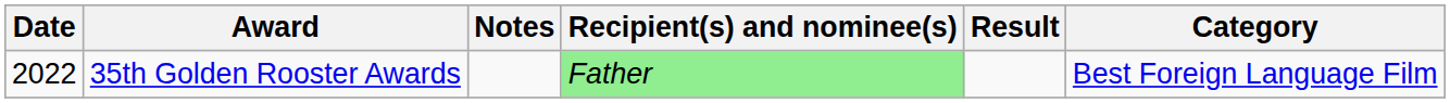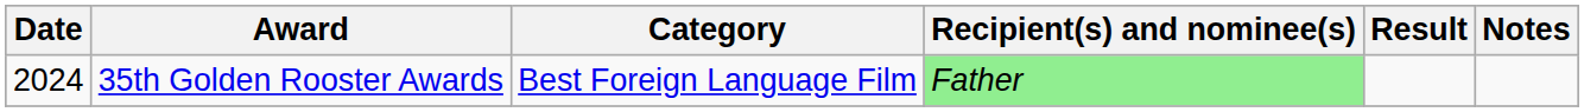 <table class="wikitable">
 <tr>
 <th>Date</th>
 <th>Award</th>
-<th>Notes</th>
+<th>Category</th>
 <th>Recipient(s) and nominee(s)</th>
 <th>Result</th>
-<th>Category</th>
+<th>Notes</th>
 </tr>
 <tr>
-<td rowspan="1">2022</td>
+<td rowspan="1">2024</td>
 <td rowspan="1"><a href='#'>35th Golden Rooster Awards</a></td>
-<td></td>
+<td><a href='#'>Best Foreign Language Film</a></td>
 <td style="background: lightgreen;"><em>Father</em></td>
 <td></td>
-<td><a href='#'>Best Foreign Language Film</a></td>
+<td></td>
 </tr>
 </table>
